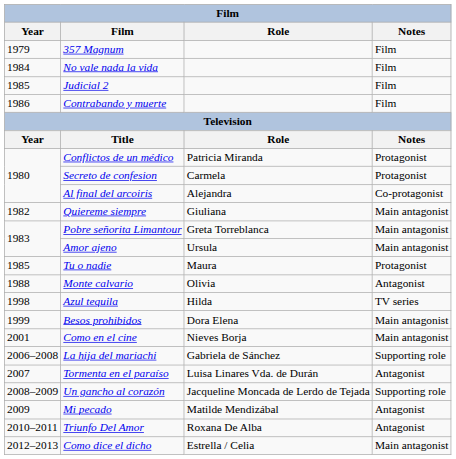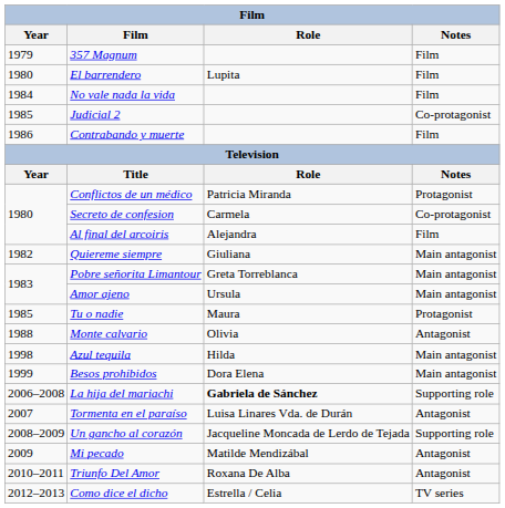 <table class="wikitable">
 <tr style="background:#ccc; text-align:center;">
 <th colspan="4" style="background: LightSteelBlue;">Film</th>
 </tr>
 <tr style="background:#ccc; text-align:center;">
 <th>Year</th>
 <th>Film</th>
 <th>Role</th>
 <th>Notes</th>
 </tr>
 <tr>
 <td>1979</td>
 <td><em><a href='#'>357 Magnum</a></em></td>
 <td></td>
 <td>Film</td>
 </tr>
 <tr>
+<td>1980</td>
+<td><em><a href='#'>El barrendero</a></em></td>
+<td>Lupita</td>
+<td>Film</td>
+</tr>
+<tr>
 <td>1984</td>
 <td><em><a href='#'>No vale nada la vida</a></em></td>
 <td></td>
 <td>Film</td>
 </tr>
 <tr>
 <td>1985</td>
 <td><em><a href='#'>Judicial 2</a></em></td>
 <td></td>
-<td>Film</td>
+<td>Co-protagonist</td>
 </tr>
 <tr>
 <td>1986</td>
 <td><em><a href='#'>Contrabando y muerte</a></em></td>
 <td></td>
 <td>Film</td>
 </tr>
 <tr style="background:#ccc; text-align:center;">
 <th colspan="4" style="background: LightSteelBlue;">Television</th>
 </tr>
 <tr style="background:#ccc; text-align:center;">
 <th>Year</th>
 <th>Title</th>
 <th>Role</th>
 <th>Notes</th>
 </tr>
 <tr>
 <td rowspan=3>1980</td>
 <td><em><a href='#'>Conflictos de un médico</a></em></td>
 <td>Patricia Miranda</td>
 <td>Protagonist</td>
 </tr>
 <tr>
 <td><em><a href='#'>Secreto de confesion</a></em></td>
 <td>Carmela</td>
-<td>Protagonist</td>
+<td>Co-protagonist</td>
 </tr>
 <tr>
 <td><em><a href='#'>Al final del arcoiris</a></em></td>
 <td>Alejandra</td>
-<td>Co-protagonist</td>
+<td>Film</td>
 </tr>
 <tr>
 <td>1982</td>
 <td><em><a href='#'>Quiereme siempre</a></em></td>
 <td>Giuliana</td>
 <td>Main antagonist</td>
 </tr>
 <tr>
 <td rowspan=2>1983</td>
 <td><em><a href='#'>Pobre señorita Limantour</a></em></td>
 <td>Greta Torreblanca</td>
 <td>Main antagonist</td>
 </tr>
 <tr>
 <td><em><a href='#'>Amor ajeno</a></em></td>
 <td>Ursula</td>
 <td>Main antagonist</td>
 </tr>
 <tr>
 <td>1985</td>
 <td><em><a href='#'>Tu o nadie</a></em></td>
 <td>Maura</td>
 <td>Protagonist</td>
 </tr>
 <tr>
 <td>1988</td>
 <td><em><a href='#'>Monte calvario</a></em></td>
 <td>Olivia</td>
 <td>Antagonist</td>
 </tr>
 <tr>
 <td>1998</td>
 <td><em><a href='#'>Azul tequila</a></em></td>
 <td>Hilda</td>
-<td>TV series</td>
+<td>Main antagonist</td>
 </tr>
 <tr>
 <td>1999</td>
 <td><em><a href='#'>Besos prohibidos</a></em></td>
 <td>Dora Elena</td>
 <td>Main antagonist</td>
 </tr>
 <tr>
-<td>2001</td>
-<td><em><a href='#'>Como en el cine</a></em></td>
-<td>Nieves Borja</td>
-<td>Main antagonist</td>
-</tr>
-<tr>
 <td>2006–2008</td>
 <td><em><a href='#'>La hija del mariachi</a></em></td>
-<td>Gabriela de Sánchez</td>
+<td><strong>Gabriela de Sánchez</strong></td>
 <td>Supporting role</td>
 </tr>
 <tr>
 <td>2007</td>
 <td><em><a href='#'>Tormenta en el paraíso</a></em></td>
 <td>Luisa Linares Vda. de Durán</td>
 <td>Antagonist</td>
 </tr>
 <tr>
 <td>2008–2009</td>
 <td><em><a href='#'>Un gancho al corazón</a></em></td>
 <td>Jacqueline Moncada de Lerdo de Tejada</td>
 <td>Supporting role</td>
 </tr>
 <tr>
 <td>2009</td>
 <td><em><a href='#'>Mi pecado</a></em></td>
 <td>Matilde Mendizábal</td>
 <td>Antagonist</td>
 </tr>
 <tr>
 <td>2010–2011</td>
 <td><em><a href='#'>Triunfo Del Amor</a></em></td>
 <td>Roxana De Alba</td>
 <td>Antagonist</td>
 </tr>
 <tr>
 <td>2012–2013</td>
 <td><em><a href='#'>Como dice el dicho</a></em></td>
 <td>Estrella / Celia</td>
-<td>Main antagonist</td>
+<td>TV series</td>
 </tr>
 </table>
